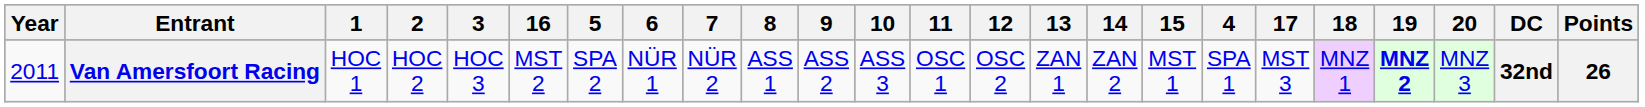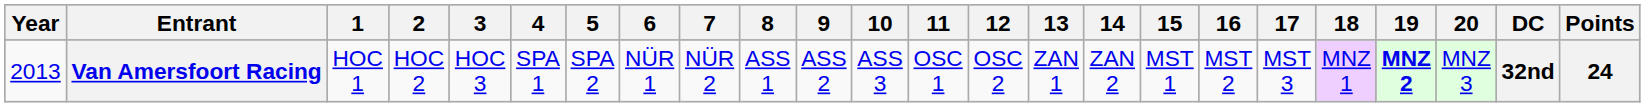 <table class="wikitable" style="text-align:center; font-size:85%">
 <tr>
 <th>Year</th>
 <th>Entrant</th>
 <th>1</th>
 <th>2</th>
 <th>3</th>
-<th>16</th>
+<th>4</th>
 <th>5</th>
 <th>6</th>
 <th>7</th>
 <th>8</th>
 <th>9</th>
 <th>10</th>
 <th>11</th>
 <th>12</th>
 <th>13</th>
 <th>14</th>
 <th>15</th>
-<th>4</th>
+<th>16</th>
 <th>17</th>
 <th>18</th>
 <th>19</th>
 <th>20</th>
 <th>DC</th>
 <th>Points</th>
 </tr>
 <tr>
-<td><a href='#'>2011</a></td>
+<td><a href='#'>2013</a></td>
 <th><a href='#'>Van Amersfoort Racing</a></th>
 <td style="background:#;"><a href='#'>HOC<br>1</a><br></td>
 <td style="background:#;"><a href='#'>HOC<br>2</a><br></td>
 <td style="background:#;"><a href='#'>HOC<br>3</a><br></td>
-<td style="background:#;"><a href='#'>MST<br>2</a><br></td>
+<td style="background:#;"><a href='#'>SPA<br>1</a><br></td>
 <td style="background:#;"><a href='#'>SPA<br>2</a><br></td>
 <td style="background:#;"><a href='#'>NÜR<br>1</a><br></td>
 <td style="background:#;"><a href='#'>NÜR<br>2</a><br></td>
 <td style="background:#;"><a href='#'>ASS<br>1</a><br></td>
 <td style="background:#;"><a href='#'>ASS<br>2</a><br></td>
 <td style="background:#;"><a href='#'>ASS<br>3</a><br></td>
 <td style="background:#;"><a href='#'>OSC<br>1</a><br></td>
 <td style="background:#;"><a href='#'>OSC<br>2</a><br></td>
 <td style="background:#;"><a href='#'>ZAN<br>1</a><br></td>
 <td style="background:#;"><a href='#'>ZAN<br>2</a><br></td>
 <td style="background:#;"><a href='#'>MST<br>1</a><br></td>
-<td style="background:#;"><a href='#'>SPA<br>1</a><br></td>
+<td style="background:#;"><a href='#'>MST<br>2</a><br></td>
 <td style="background:#;"><a href='#'>MST<br>3</a><br></td>
 <td style="background:#efcfff;"><a href='#'>MNZ<br>1</a><br></td>
 <td style="background:#dfffdf;"><strong><a href='#'>MNZ<br>2</a><br></strong></td>
 <td style="background:#dfffdf;"><a href='#'>MNZ<br>3</a><br></td>
 <th>32nd</th>
-<th>26</th>
+<th>24</th>
 </tr>
 </table>
